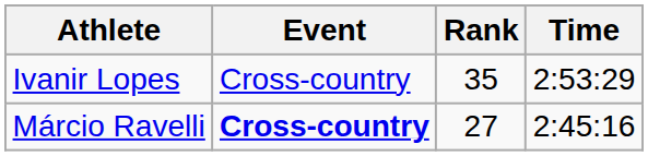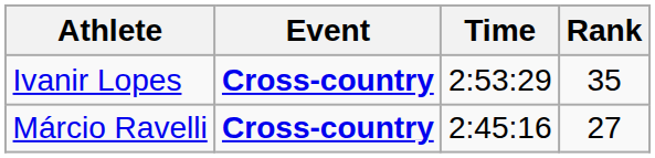 <table class=wikitable style=font-size:90%>
 <tr>
 <th>Athlete</th>
 <th>Event</th>
+<th>Time</th>
 <th>Rank</th>
-<th>Time</th>
 </tr>
 <tr>
 <td><a href='#'>Ivanir Lopes</a></td>
-<td><a href='#'>Cross-country</a></td>
+<td><strong><a href='#'>Cross-country</a></strong></td>
+<td align=center>2:53:29</td>
 <td align=center>35</td>
-<td align=center>2:53:29</td>
 </tr>
 <tr>
 <td><a href='#'>Márcio Ravelli</a></td>
 <td><strong><a href='#'>Cross-country</a></strong></td>
+<td align=center>2:45:16</td>
 <td align=center>27</td>
-<td align=center>2:45:16</td>
 </tr>
 </table>
